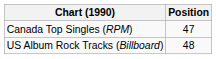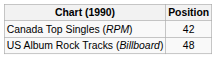 <table class="wikitable">
 <tr>
 <th>Chart (1990)</th>
 <th>Position</th>
 </tr>
 <tr>
 <td>Canada Top Singles (<em>RPM</em>)</td>
-<td align="center">47</td>
+<td align="center">42</td>
 </tr>
 <tr>
 <td>US Album Rock Tracks (<em>Billboard</em>)</td>
 <td align="center">48</td>
 </tr>
 </table>
